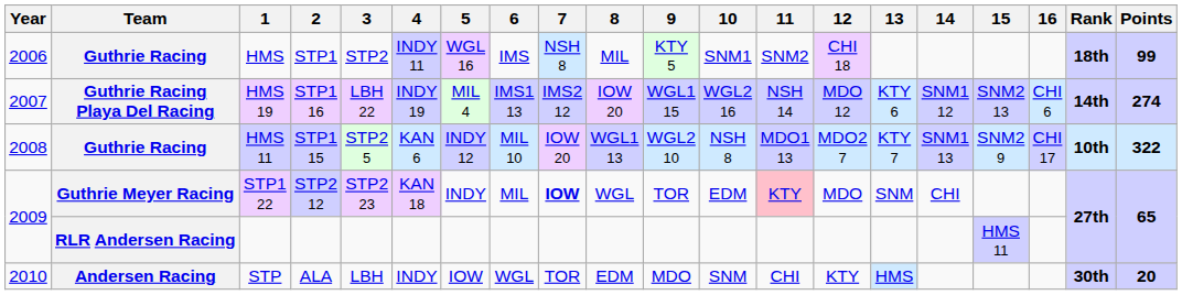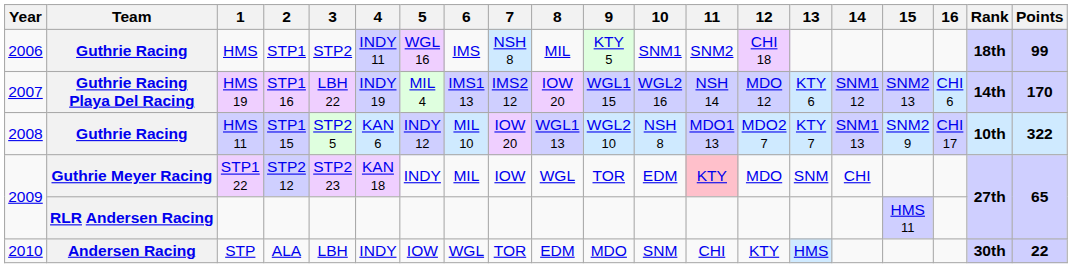 <table class="wikitable" style="text-align:center; font-size:90%">
 <tr>
 <th>Year</th>
 <th>Team</th>
 <th>1</th>
 <th>2</th>
 <th>3</th>
 <th>4</th>
 <th>5</th>
 <th>6</th>
 <th>7</th>
 <th>8</th>
 <th>9</th>
 <th>10</th>
 <th>11</th>
 <th>12</th>
 <th>13</th>
 <th>14</th>
 <th>15</th>
 <th>16</th>
 <th>Rank</th>
 <th>Points</th>
 </tr>
 <tr>
 <td><a href='#'>2006</a></td>
 <th><a href='#'>Guthrie Racing</a></th>
 <td><a href='#'>HMS</a></td>
 <td><a href='#'>STP1</a></td>
 <td><a href='#'>STP2</a></td>
 <td style="background:#CFCFFF;"><a href='#'>INDY</a><br><small>11</small></td>
 <td style="background:#EFCFFF;"><a href='#'>WGL</a><br><small>16</small></td>
 <td><a href='#'>IMS</a></td>
 <td style="background:#CFEAFF;"><a href='#'>NSH</a><br><small>8</small></td>
 <td><a href='#'>MIL</a></td>
 <td style="background:#DFFFDF;"><a href='#'>KTY</a><br><small>5</small></td>
 <td><a href='#'>SNM1</a></td>
 <td><a href='#'>SNM2</a></td>
 <td style="background:#EFCFFF;"><a href='#'>CHI</a><br><small>18</small></td>
 <td></td>
 <td></td>
 <td></td>
 <td></td>
 <td style="background:#CFCFFF;"><strong>18th</strong></td>
 <td style="background:#CFCFFF;"><strong>99</strong></td>
 </tr>
 <tr>
 <td><a href='#'>2007</a></td>
 <th><a href='#'>Guthrie Racing</a><br><a href='#'>Playa Del Racing</a></th>
 <td style="background:#EFCFFF;"><a href='#'>HMS</a><br><small>19</small></td>
 <td style="background:#EFCFFF;"><a href='#'>STP1</a><br><small>16</small></td>
 <td style="background:#EFCFFF;"><a href='#'>LBH</a><br><small>22</small></td>
 <td style="background:#CFCFFF;"><a href='#'>INDY</a><br><small>19</small></td>
 <td style="background:#DFFFDF;"><a href='#'>MIL</a><br><small>4</small></td>
 <td style="background:#CFCFFF;"><a href='#'>IMS1</a><br><small>13</small></td>
 <td style="background:#CFCFFF;"><a href='#'>IMS2</a><br><small>12</small></td>
 <td style="background:#EFCFFF;"><a href='#'>IOW</a><br><small>20</small></td>
 <td style="background:#CFCFFF;"><a href='#'>WGL1</a><br><small>15</small></td>
 <td style="background:#CFCFFF;"><a href='#'>WGL2</a><br><small>16</small></td>
 <td style="background:#CFCFFF;"><a href='#'>NSH</a><br><small>14</small></td>
 <td style="background:#CFCFFF;"><a href='#'>MDO</a><br><small>12</small></td>
 <td style="background:#CFEAFF;"><a href='#'>KTY</a><br><small>6</small></td>
 <td style="background:#CFCFFF;"><a href='#'>SNM1</a><br><small>12</small></td>
 <td style="background:#CFCFFF;"><a href='#'>SNM2</a><br><small>13</small></td>
 <td style="background:#CFEAFF;"><a href='#'>CHI</a><br><small>6</small></td>
 <td style="background:#CFCFFF;"><strong>14th</strong></td>
-<td style="background:#CFCFFF;"><strong>274</strong></td>
+<td style="background:#CFCFFF;"><strong>170</strong></td>
 </tr>
 <tr>
 <td><a href='#'>2008</a></td>
 <th><a href='#'>Guthrie Racing</a></th>
 <td style="background:#CFCFFF;"><a href='#'>HMS</a><br><small>11</small></td>
 <td style="background:#CFCFFF;"><a href='#'>STP1</a><br><small>15</small></td>
 <td style="background:#DFFFDF;"><a href='#'>STP2</a><br><small>5</small></td>
 <td style="background:#CFEAFF;"><a href='#'>KAN</a><br><small>6</small></td>
 <td style="background:#CFCFFF;"><a href='#'>INDY</a><br><small>12</small></td>
 <td style="background:#CFEAFF;"><a href='#'>MIL</a><br><small>10</small></td>
 <td style="background:#EFCFFF;"><a href='#'>IOW</a><br><small>20</small></td>
 <td style="background:#CFCFFF;"><a href='#'>WGL1</a><br><small>13</small></td>
 <td style="background:#CFEAFF;"><a href='#'>WGL2</a><br><small>10</small></td>
 <td style="background:#CFEAFF;"><a href='#'>NSH</a><br><small>8</small></td>
 <td style="background:#CFCFFF;"><a href='#'>MDO1</a><br><small>13</small></td>
 <td style="background:#CFEAFF;"><a href='#'>MDO2</a><br><small>7</small></td>
 <td style="background:#CFEAFF;"><a href='#'>KTY</a><br><small>7</small></td>
 <td style="background:#CFCFFF;"><a href='#'>SNM1</a><br><small>13</small></td>
 <td style="background:#CFEAFF;"><a href='#'>SNM2</a><br><small>9</small></td>
 <td style="background:#CFCFFF;"><a href='#'>CHI</a><br><small>17</small></td>
 <td style="background:#CFEAFF;"><strong>10th</strong></td>
 <td style="background:#CFEAFF;"><strong>322</strong></td>
 </tr>
 <tr>
 <td rowspan=2><a href='#'>2009</a></td>
 <th><a href='#'>Guthrie Meyer Racing</a></th>
 <td style="background:#EFCFFF;"><a href='#'>STP1</a><br><small>22</small></td>
 <td style="background:#CFCFFF;"><a href='#'>STP2</a><br><small>12</small></td>
 <td style="background:#EFCFFF;"><a href='#'>STP2</a><br><small>23</small></td>
 <td style="background:#EFCFFF;"><a href='#'>KAN</a><br><small>18</small></td>
 <td><a href='#'>INDY</a></td>
 <td><a href='#'>MIL</a></td>
-<td><strong><a href='#'>IOW</a></strong></td>
+<td><a href='#'>IOW</a></td>
 <td><a href='#'>WGL</a></td>
 <td><a href='#'>TOR</a></td>
 <td><a href='#'>EDM</a></td>
 <td style="background: pink;"><a href='#'>KTY</a></td>
 <td><a href='#'>MDO</a></td>
 <td><a href='#'>SNM</a></td>
 <td><a href='#'>CHI</a></td>
 <td></td>
 <td></td>
 <td rowspan=2 style="background:#CFCFFF;"><strong>27th</strong></td>
 <td rowspan=2 style="background:#CFCFFF;"><strong>65</strong></td>
 </tr>
 <tr>
 <th><a href='#'>RLR</a> <a href='#'>Andersen Racing</a></th>
 <td></td>
 <td></td>
 <td></td>
 <td></td>
 <td></td>
 <td></td>
 <td></td>
 <td></td>
 <td></td>
 <td></td>
 <td></td>
 <td></td>
 <td></td>
 <td></td>
 <td style="background:#CFCFFF;"><a href='#'>HMS</a><br><small>11</small></td>
 <td></td>
 </tr>
 <tr>
 <td><a href='#'>2010</a></td>
 <th><a href='#'>Andersen Racing</a></th>
 <td><a href='#'>STP</a></td>
 <td><a href='#'>ALA</a></td>
 <td><a href='#'>LBH</a></td>
 <td><a href='#'>INDY</a></td>
 <td><a href='#'>IOW</a></td>
 <td><a href='#'>WGL</a></td>
 <td><a href='#'>TOR</a></td>
 <td><a href='#'>EDM</a></td>
 <td><a href='#'>MDO</a></td>
 <td><a href='#'>SNM</a></td>
 <td><a href='#'>CHI</a></td>
 <td><a href='#'>KTY</a></td>
 <td style="background:#CFEAFF;"><a href='#'>HMS</a><br></td>
 <td></td>
 <td></td>
 <td></td>
 <td style="background:#CFCFFF;"><strong>30th</strong></td>
-<td style="background:#CFCFFF;"><strong>20</strong></td>
+<td style="background:#CFCFFF;"><strong>22</strong></td>
 </tr>
 </table>
